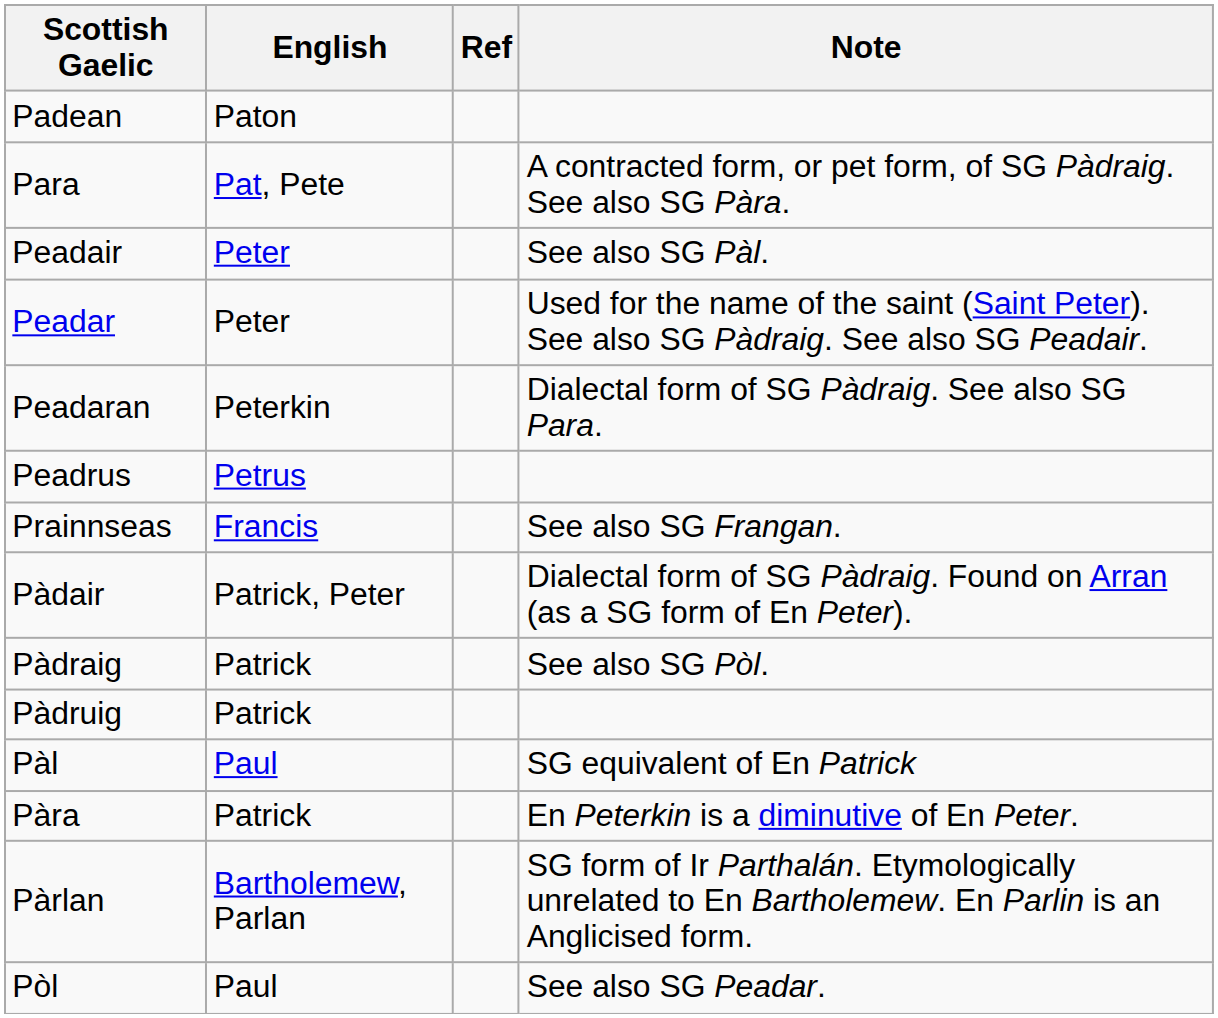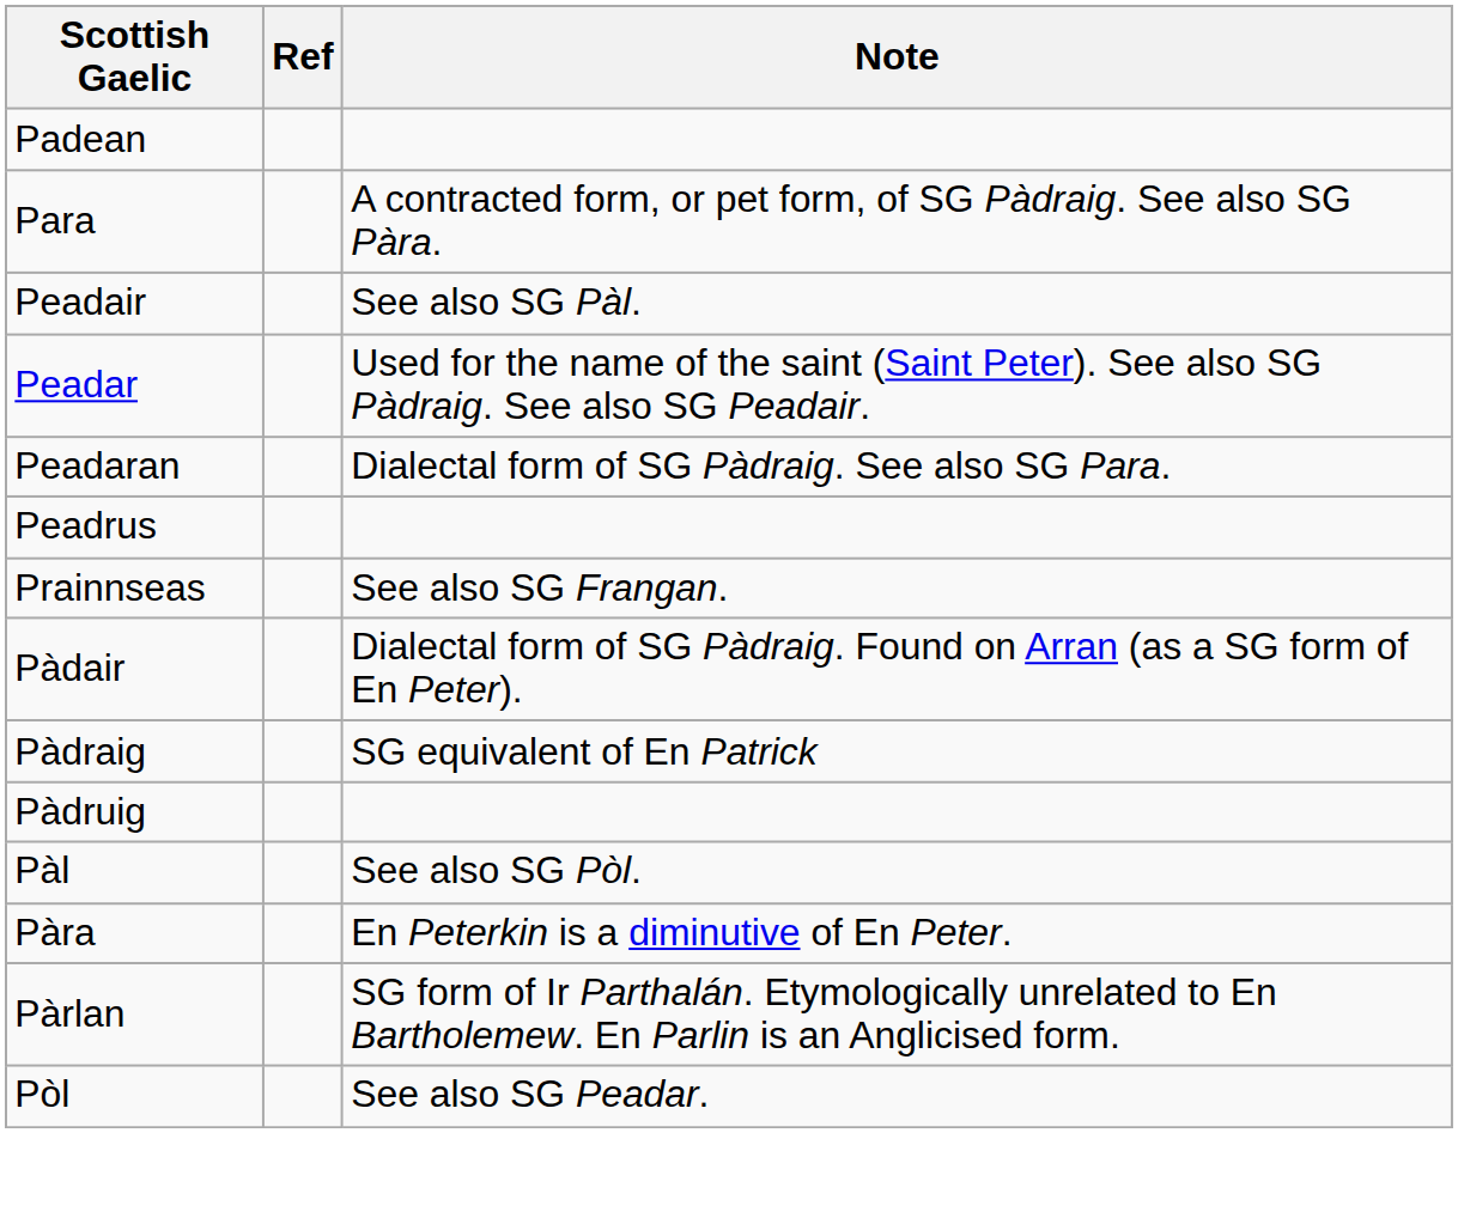 <table class="wikitable sortable">
 <tr>
 <th><strong>Scottish Gaelic</strong></th>
-<th><strong>English</strong></th>
 <th>Ref</th>
 <th>Note</th>
 </tr>
 <tr>
 <td>Padean</td>
-<td>Paton</td>
 <td></td>
 <td></td>
 </tr>
 <tr>
 <td>Para</td>
-<td><a href='#'>Pat</a>, Pete</td>
 <td></td>
 <td>A contracted form, or pet form, of SG <em>Pàdraig</em>. See also SG <em>Pàra</em>.</td>
 </tr>
 <tr>
 <td>Peadair</td>
-<td><a href='#'>Peter</a></td>
 <td></td>
 <td>See also SG <em>Pàl</em>.</td>
 </tr>
 <tr>
 <td><a href='#'>Peadar</a></td>
-<td>Peter</td>
 <td></td>
 <td>Used for the name of the saint (<a href='#'>Saint Peter</a>). See also SG <em>Pàdraig</em>. See also SG <em>Peadair</em>.</td>
 </tr>
 <tr>
 <td>Peadaran</td>
-<td>Peterkin</td>
 <td></td>
 <td>Dialectal form of SG <em>Pàdraig</em>. See also SG <em>Para</em>.</td>
 </tr>
 <tr>
 <td>Peadrus</td>
-<td><a href='#'>Petrus</a></td>
 <td></td>
 <td></td>
 </tr>
 <tr>
 <td>Prainnseas</td>
-<td><a href='#'>Francis</a></td>
 <td></td>
 <td>See also SG <em>Frangan</em>.</td>
 </tr>
 <tr>
 <td>Pàdair</td>
-<td>Patrick, Peter</td>
 <td></td>
 <td>Dialectal form of SG <em>Pàdraig</em>. Found on <a href='#'>Arran</a> (as a SG form of En <em>Peter</em>).</td>
 </tr>
 <tr>
 <td>Pàdraig</td>
-<td>Patrick</td>
 <td></td>
-<td>See also SG <em>Pòl</em>.</td>
+<td>SG equivalent of En <em>Patrick</em></td>
 </tr>
 <tr>
 <td>Pàdruig</td>
-<td>Patrick</td>
 <td></td>
 <td></td>
 </tr>
 <tr>
 <td>Pàl</td>
-<td><a href='#'>Paul</a></td>
 <td></td>
-<td>SG equivalent of En <em>Patrick</em></td>
+<td>See also SG <em>Pòl</em>.</td>
 </tr>
 <tr>
 <td>Pàra</td>
-<td>Patrick</td>
 <td></td>
 <td>En <em>Peterkin</em> is a <a href='#'>diminutive</a> of En <em>Peter</em>.</td>
 </tr>
 <tr>
 <td>Pàrlan</td>
-<td><a href='#'>Bartholemew</a>, Parlan</td>
 <td></td>
 <td>SG form of Ir <em>Parthalán</em>. Etymologically unrelated to En <em>Bartholemew</em>. En <em>Parlin</em> is an Anglicised form.</td>
 </tr>
 <tr>
 <td>Pòl</td>
-<td>Paul</td>
 <td></td>
 <td>See also SG <em>Peadar</em>.</td>
 </tr>
 </table>
